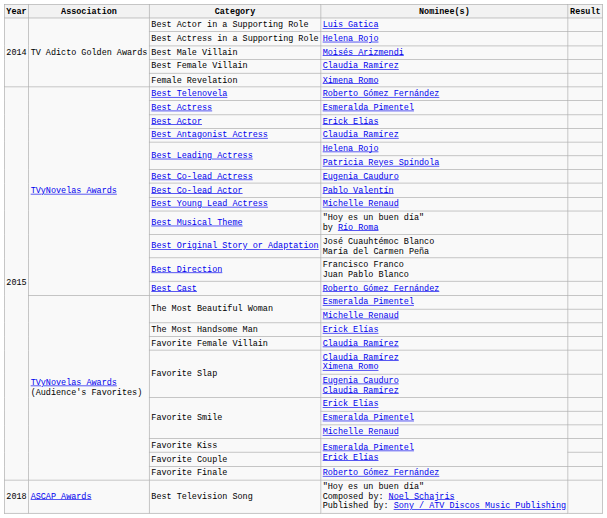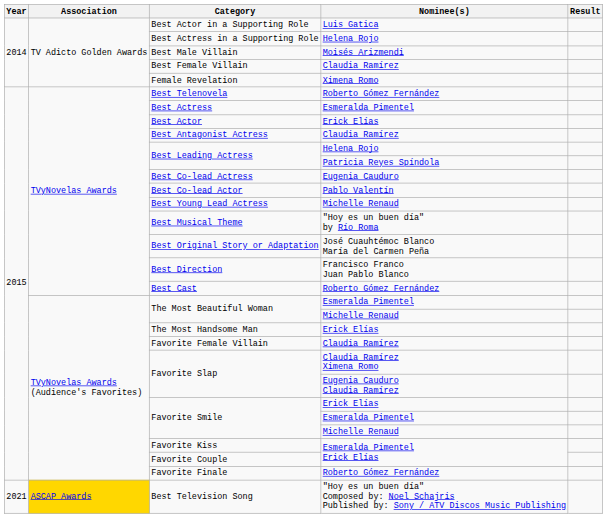 <table class="wikitable sortable">
 <tr>
 <th>Year</th>
 <th>Association</th>
 <th>Category</th>
 <th>Nominee(s)</th>
 <th>Result</th>
 </tr>
 <tr>
 <td rowspan=5>2014</td>
 <td rowspan=5>TV Adicto Golden Awards</td>
 <td>Best Actor in a Supporting Role</td>
 <td><a href='#'>Luis Gatica</a></td>
 <td></td>
 </tr>
 <tr>
 <td>Best Actress in a Supporting Role</td>
 <td><a href='#'>Helena Rojo</a></td>
 <td></td>
 </tr>
 <tr>
 <td>Best Male Villain</td>
 <td><a href='#'>Moisés Arizmendi</a></td>
 <td></td>
 </tr>
 <tr>
 <td>Best Female Villain</td>
 <td><a href='#'>Claudia Ramírez</a></td>
 <td></td>
 </tr>
 <tr>
 <td>Female Revelation</td>
 <td><a href='#'>Ximena Romo</a></td>
 <td></td>
 </tr>
 <tr>
 <td rowspan=25>2015</td>
 <td rowspan=13><a href='#'>TVyNovelas Awards</a></td>
 <td><a href='#'>Best Telenovela</a></td>
 <td><a href='#'>Roberto Gómez Fernández</a></td>
 <td></td>
 </tr>
 <tr>
 <td><a href='#'>Best Actress</a></td>
 <td><a href='#'>Esmeralda Pimentel</a></td>
 <td></td>
 </tr>
 <tr>
 <td><a href='#'>Best Actor</a></td>
 <td><a href='#'>Erick Elías</a></td>
 <td></td>
 </tr>
 <tr>
 <td><a href='#'>Best Antagonist Actress</a></td>
 <td><a href='#'>Claudia Ramírez</a></td>
 <td></td>
 </tr>
 <tr>
 <td rowspan=2><a href='#'>Best Leading Actress</a></td>
 <td><a href='#'>Helena Rojo</a></td>
 <td></td>
 </tr>
 <tr>
 <td><a href='#'>Patricia Reyes Spíndola</a></td>
 <td></td>
 </tr>
 <tr>
 <td><a href='#'>Best Co-lead Actress</a></td>
 <td><a href='#'>Eugenia Cauduro</a></td>
 <td></td>
 </tr>
 <tr>
 <td><a href='#'>Best Co-lead Actor</a></td>
 <td><a href='#'>Pablo Valentín</a></td>
 <td></td>
 </tr>
 <tr>
 <td><a href='#'>Best Young Lead Actress</a></td>
 <td><a href='#'>Michelle Renaud</a></td>
 <td></td>
 </tr>
 <tr>
 <td><a href='#'>Best Musical Theme</a></td>
 <td>"Hoy es un buen día" <br> by <a href='#'>Río Roma</a></td>
 <td></td>
 </tr>
 <tr>
 <td><a href='#'>Best Original Story or Adaptation</a></td>
 <td>José Cuauhtémoc Blanco <br> María del Carmen Peña</td>
 <td></td>
 </tr>
 <tr>
 <td><a href='#'>Best Direction</a></td>
 <td>Francisco Franco <br> Juan Pablo Blanco</td>
 <td></td>
 </tr>
 <tr>
 <td><a href='#'>Best Cast</a></td>
 <td><a href='#'>Roberto Gómez Fernández</a></td>
 <td></td>
 </tr>
 <tr>
 <td rowspan=12><a href='#'>TVyNovelas Awards</a> <br> (Audience's Favorites)</td>
 <td rowspan=2>The Most Beautiful Woman</td>
 <td><a href='#'>Esmeralda Pimentel</a></td>
 <td></td>
 </tr>
 <tr>
 <td><a href='#'>Michelle Renaud</a></td>
 <td></td>
 </tr>
 <tr>
 <td>The Most Handsome Man</td>
 <td><a href='#'>Erick Elías</a></td>
 <td></td>
 </tr>
 <tr>
 <td>Favorite Female Villain</td>
 <td><a href='#'>Claudia Ramírez</a></td>
 <td></td>
 </tr>
 <tr>
 <td rowspan=2>Favorite Slap</td>
 <td><a href='#'>Claudia Ramírez</a> <br> <a href='#'>Ximena Romo</a></td>
 <td></td>
 </tr>
 <tr>
 <td><a href='#'>Eugenia Cauduro</a> <br> <a href='#'>Claudia Ramírez</a></td>
 <td></td>
 </tr>
 <tr>
 <td rowspan=3>Favorite Smile</td>
 <td><a href='#'>Erick Elías</a></td>
 <td></td>
 </tr>
 <tr>
 <td><a href='#'>Esmeralda Pimentel</a></td>
 <td></td>
 </tr>
 <tr>
 <td><a href='#'>Michelle Renaud</a></td>
 <td></td>
 </tr>
 <tr>
 <td>Favorite Kiss</td>
 <td rowspan=2><a href='#'>Esmeralda Pimentel</a> <br> <a href='#'>Erick Elías</a></td>
 <td></td>
 </tr>
 <tr>
 <td>Favorite Couple</td>
 <td></td>
 </tr>
 <tr>
 <td>Favorite Finale</td>
 <td><a href='#'>Roberto Gómez Fernández</a></td>
 <td></td>
 </tr>
 <tr>
-<td>2018</td>
-<td><a href='#'>ASCAP Awards</a></td>
+<td>2021</td>
+<td style="background: gold;"><a href='#'>ASCAP Awards</a></td>
 <td>Best Television Song</td>
 <td>"Hoy es un buen día" <br> Composed by: <a href='#'>Noel Schajris</a> <br> Published by: <a href='#'>Sony / ATV Discos Music Publishing</a></td>
 <td></td>
 </tr>
 </table>
